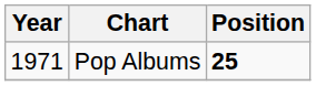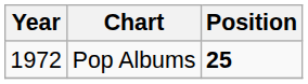 <table class="wikitable">
 <tr>
 <th align="left">Year</th>
 <th align="left">Chart</th>
 <th align="left">Position</th>
 </tr>
 <tr>
-<td align="left">1971</td>
+<td align="left">1972</td>
 <td align="left">Pop Albums</td>
 <td align="left"><strong>25</strong></td>
 </tr>
 <tr>
 </tr>
 </table>
